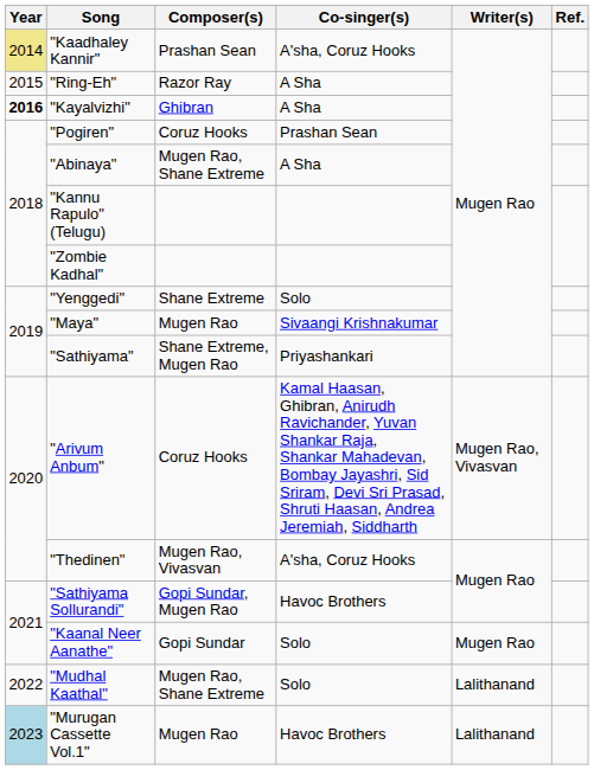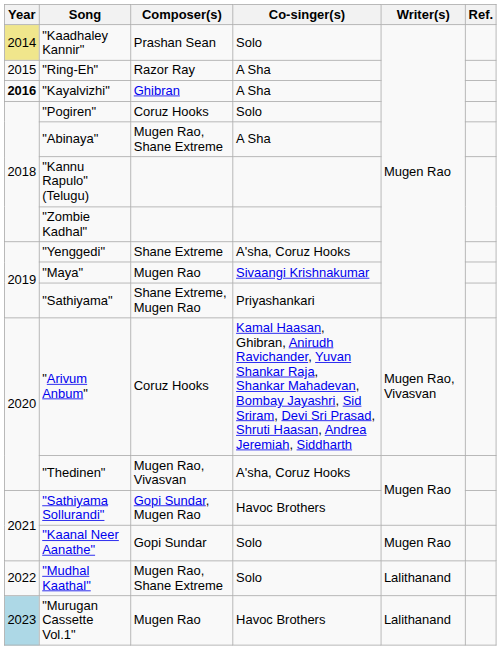 <table class="wikitable sortable">
 <tr>
 <th>Year</th>
 <th>Song</th>
 <th>Composer(s)</th>
 <th>Co-singer(s)</th>
 <th>Writer(s)</th>
 <th>Ref.</th>
 </tr>
 <tr>
 <td style="background: khaki;">2014</td>
 <td>"Kaadhaley Kannir"</td>
 <td>Prashan Sean</td>
-<td>A'sha, Coruz Hooks</td>
+<td>Solo</td>
 <td rowspan="10">Mugen Rao</td>
 <td></td>
 </tr>
 <tr>
 <td>2015</td>
 <td>"Ring-Eh"</td>
 <td>Razor Ray</td>
 <td>A Sha</td>
 <td></td>
 </tr>
 <tr>
 <td><strong>2016</strong></td>
 <td>"Kayalvizhi"</td>
 <td><a href='#'>Ghibran</a></td>
 <td>A Sha</td>
 <td></td>
 </tr>
 <tr>
 <td rowspan="4">2018</td>
 <td>"Pogiren"</td>
 <td>Coruz Hooks</td>
-<td>Prashan Sean</td>
+<td>Solo</td>
 <td></td>
 </tr>
 <tr>
 <td>"Abinaya"</td>
 <td>Mugen Rao, Shane Extreme</td>
 <td>A Sha</td>
 <td></td>
 </tr>
 <tr>
 <td>"Kannu Rapulo" (Telugu)</td>
 <td></td>
 <td></td>
 <td rowspan="2"></td>
 </tr>
 <tr>
 <td>"Zombie Kadhal"</td>
 <td></td>
 <td></td>
 </tr>
 <tr>
 <td rowspan="3">2019</td>
 <td>"Yenggedi"</td>
 <td>Shane Extreme</td>
-<td>Solo</td>
+<td>A'sha, Coruz Hooks</td>
 <td></td>
 </tr>
 <tr>
 <td>"Maya"</td>
 <td>Mugen Rao</td>
 <td><a href='#'>Sivaangi Krishnakumar</a></td>
 <td></td>
 </tr>
 <tr>
 <td>"Sathiyama"</td>
 <td>Shane Extreme, Mugen Rao</td>
 <td>Priyashankari</td>
 <td></td>
 </tr>
 <tr>
 <td rowspan="2">2020</td>
 <td>"<a href='#'>Arivum Anbum</a>"</td>
 <td>Coruz Hooks</td>
 <td><a href='#'>Kamal Haasan</a>, Ghibran, <a href='#'>Anirudh Ravichander</a>, <a href='#'>Yuvan Shankar Raja</a>,<br> <a href='#'>Shankar Mahadevan</a>, <a href='#'>Bombay Jayashri</a>, <a href='#'>Sid Sriram</a>, <a href='#'>Devi Sri Prasad</a>,<br><a href='#'>Shruti Haasan</a>, <a href='#'>Andrea Jeremiah</a>, <a href='#'>Siddharth</a></td>
 <td>Mugen Rao, Vivasvan</td>
 <td></td>
 </tr>
 <tr>
 <td>"Thedinen"</td>
 <td>Mugen Rao, Vivasvan</td>
 <td>A'sha, Coruz Hooks</td>
 <td rowspan="2">Mugen Rao</td>
 <td></td>
 </tr>
 <tr>
 <td rowspan="2">2021</td>
 <td><a href='#'>"Sathiyama Sollurandi"</a></td>
 <td><a href='#'>Gopi Sundar</a>, Mugen Rao</td>
 <td>Havoc Brothers</td>
 <td></td>
 </tr>
 <tr>
 <td><a href='#'>"Kaanal Neer Aanathe"</a></td>
 <td>Gopi Sundar</td>
 <td>Solo</td>
 <td>Mugen Rao</td>
 <td></td>
 </tr>
 <tr>
 <td>2022</td>
 <td><a href='#'>"Mudhal Kaathal"</a></td>
 <td>Mugen Rao, Shane Extreme</td>
 <td>Solo</td>
 <td>Lalithanand</td>
 <td></td>
 </tr>
 <tr>
 <td style="background: lightblue;">2023</td>
 <td>"Murugan Cassette Vol.1"</td>
 <td>Mugen Rao</td>
 <td>Havoc Brothers</td>
 <td>Lalithanand</td>
 <td></td>
 </tr>
 </table>
